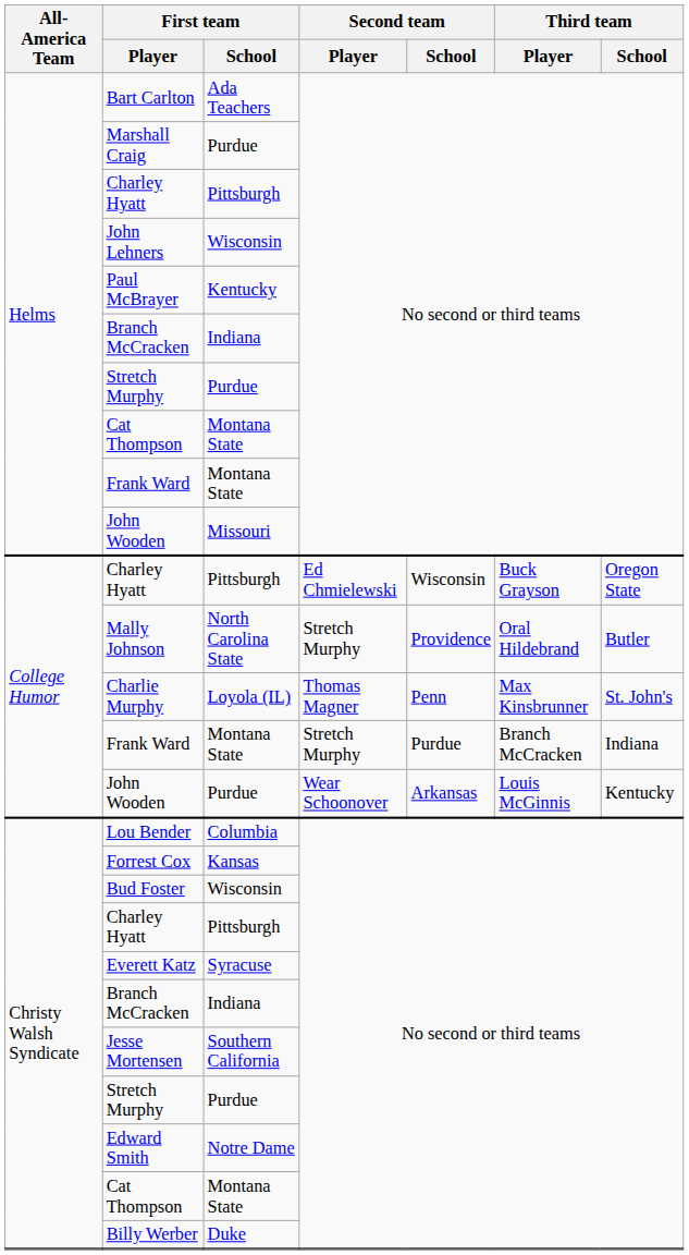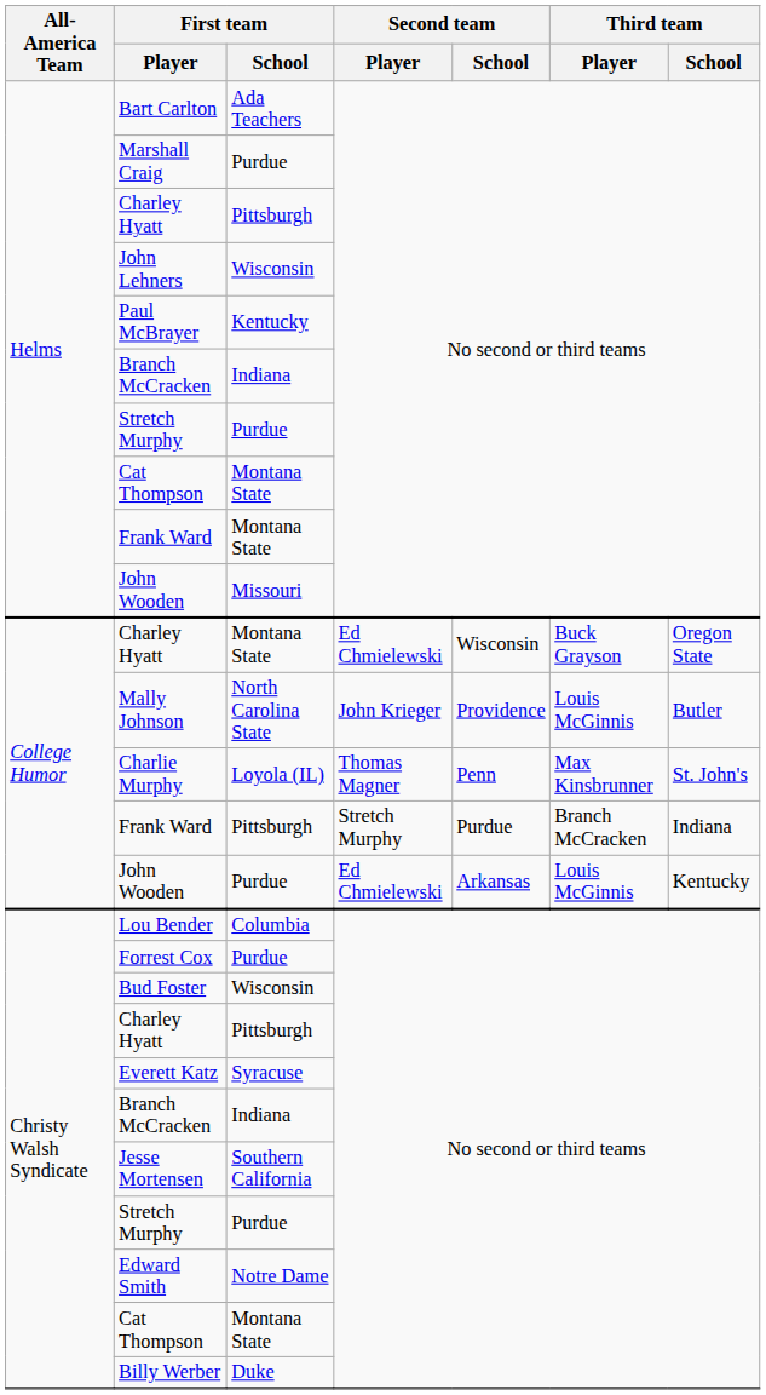 <table class="wikitable" style="width:98%;">
 <tr>
 <th rowspan=3>All-America Team</th>
 </tr>
 <tr>
 <th colspan=2>First team</th>
 <th colspan=2>Second team</th>
 <th colspan=2>Third team</th>
 </tr>
 <tr>
 <th>Player</th>
 <th>School</th>
 <th>Player</th>
 <th>School</th>
 <th>Player</th>
 <th>School</th>
 </tr>
 <tr>
 <td rowspan=10><a href='#'>Helms</a></td>
 <td><a href='#'>Bart Carlton</a></td>
 <td><a href='#'>Ada Teachers</a></td>
 <td rowspan=10 colspan=6 align=center>No second or third teams</td>
 </tr>
 <tr>
 <td><a href='#'>Marshall Craig</a></td>
 <td>Purdue</td>
 </tr>
 <tr>
 <td><a href='#'>Charley Hyatt</a></td>
 <td><a href='#'>Pittsburgh</a></td>
 </tr>
 <tr>
 <td><a href='#'>John Lehners</a></td>
 <td><a href='#'>Wisconsin</a></td>
 </tr>
 <tr>
 <td><a href='#'>Paul McBrayer</a></td>
 <td><a href='#'>Kentucky</a></td>
 </tr>
 <tr>
 <td><a href='#'>Branch McCracken</a></td>
 <td><a href='#'>Indiana</a></td>
 </tr>
 <tr>
 <td><a href='#'>Stretch Murphy</a></td>
 <td><a href='#'>Purdue</a></td>
 </tr>
 <tr>
 <td><a href='#'>Cat Thompson</a></td>
 <td><a href='#'>Montana State</a></td>
 </tr>
 <tr>
 <td><a href='#'>Frank Ward</a></td>
 <td>Montana State</td>
 </tr>
 <tr>
 <td><a href='#'>John Wooden</a></td>
 <td><a href='#'>Missouri</a></td>
 </tr>
 <tr style = "border-top:2px solid black;">
 <td rowspan=5><em><a href='#'>College Humor</a></em></td>
 <td>Charley Hyatt</td>
-<td>Pittsburgh</td>
+<td>Montana State</td>
 <td><a href='#'>Ed Chmielewski</a></td>
 <td>Wisconsin</td>
 <td><a href='#'>Buck Grayson</a></td>
 <td><a href='#'>Oregon State</a></td>
 </tr>
 <tr>
 <td><a href='#'>Mally Johnson</a></td>
 <td><a href='#'>North Carolina State</a></td>
-<td>Stretch Murphy</td>
+<td><a href='#'>John Krieger</a></td>
 <td><a href='#'>Providence</a></td>
-<td><a href='#'>Oral Hildebrand</a></td>
+<td><a href='#'>Louis McGinnis</a></td>
 <td><a href='#'>Butler</a></td>
 </tr>
 <tr>
 <td><a href='#'>Charlie Murphy</a></td>
 <td><a href='#'>Loyola (IL)</a></td>
 <td><a href='#'>Thomas Magner</a></td>
 <td><a href='#'>Penn</a></td>
 <td><a href='#'>Max Kinsbrunner</a></td>
 <td><a href='#'>St. John's</a></td>
 </tr>
 <tr>
 <td>Frank Ward</td>
-<td>Montana State</td>
+<td>Pittsburgh</td>
 <td>Stretch Murphy</td>
 <td>Purdue</td>
 <td>Branch McCracken</td>
 <td>Indiana</td>
 </tr>
 <tr>
 <td>John Wooden</td>
 <td>Purdue</td>
-<td><a href='#'>Wear Schoonover</a></td>
+<td><a href='#'>Ed Chmielewski</a></td>
 <td><a href='#'>Arkansas</a></td>
 <td><a href='#'>Louis McGinnis</a></td>
 <td>Kentucky</td>
 </tr>
 <tr style = "border-top:2px solid black;">
 <td rowspan=11>Christy Walsh Syndicate</td>
 <td><a href='#'>Lou Bender</a></td>
 <td><a href='#'>Columbia</a></td>
 <td rowspan=11 colspan=6 align=center>No second or third teams</td>
 </tr>
 <tr>
 <td><a href='#'>Forrest Cox</a></td>
-<td><a href='#'>Kansas</a></td>
+<td><a href='#'>Purdue</a></td>
 </tr>
 <tr>
 <td><a href='#'>Bud Foster</a></td>
 <td>Wisconsin</td>
 </tr>
 <tr>
 <td>Charley Hyatt</td>
 <td>Pittsburgh</td>
 </tr>
 <tr>
 <td><a href='#'>Everett Katz</a></td>
 <td><a href='#'>Syracuse</a></td>
 </tr>
 <tr>
 <td>Branch McCracken</td>
 <td>Indiana</td>
 </tr>
 <tr>
 <td><a href='#'>Jesse Mortensen</a></td>
 <td><a href='#'>Southern California</a></td>
 </tr>
 <tr>
 <td>Stretch Murphy</td>
 <td>Purdue</td>
 </tr>
 <tr>
 <td><a href='#'>Edward Smith</a></td>
 <td><a href='#'>Notre Dame</a></td>
 </tr>
 <tr>
 <td>Cat Thompson</td>
 <td>Montana State</td>
 </tr>
 <tr>
 <td><a href='#'>Billy Werber</a></td>
 <td><a href='#'>Duke</a></td>
 </tr>
 <tr style = "border-top:2px solid black;">
 </tr>
 </table>
